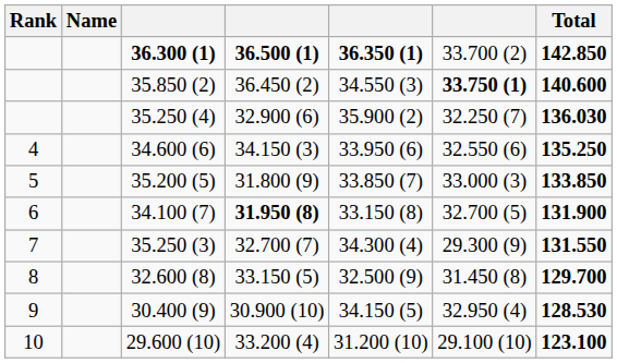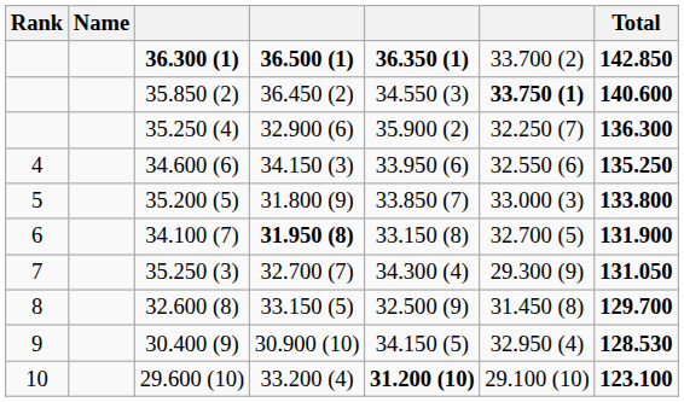 <table class="wikitable sortable" style="text-align:center">
 <tr>
 <th>Rank</th>
 <th>Name</th>
 <th></th>
 <th></th>
 <th></th>
 <th></th>
 <th>Total</th>
 </tr>
 <tr>
 <td></td>
 <td align=left></td>
 <td><strong>36.300 (1)</strong></td>
 <td><strong>36.500 (1)</strong></td>
 <td><strong>36.350 (1)</strong></td>
 <td>33.700 (2)</td>
 <td><strong>142.850</strong></td>
 </tr>
 <tr>
 <td></td>
 <td align=left></td>
 <td>35.850 (2)</td>
 <td>36.450 (2)</td>
 <td>34.550 (3)</td>
 <td><strong>33.750 (1)</strong></td>
 <td><strong>140.600</strong></td>
 </tr>
 <tr>
 <td></td>
 <td align=left></td>
 <td>35.250 (4)</td>
 <td>32.900 (6)</td>
 <td>35.900 (2)</td>
 <td>32.250 (7)</td>
-<td><strong>136.030</strong></td>
+<td><strong>136.300</strong></td>
 </tr>
 <tr>
 <td>4</td>
 <td align=left></td>
 <td>34.600 (6)</td>
 <td>34.150 (3)</td>
 <td>33.950 (6)</td>
 <td>32.550 (6)</td>
 <td><strong>135.250</strong></td>
 </tr>
 <tr>
 <td>5</td>
 <td align="left"></td>
 <td>35.200 (5)</td>
 <td>31.800 (9)</td>
 <td>33.850 (7)</td>
 <td>33.000 (3)</td>
-<td><strong>133.850</strong></td>
+<td><strong>133.800</strong></td>
 </tr>
 <tr>
 <td>6</td>
 <td align="left"></td>
 <td>34.100 (7)</td>
 <td><strong>31.950 (8)</strong></td>
 <td>33.150 (8)</td>
 <td>32.700 (5)</td>
 <td><strong>131.900</strong></td>
 </tr>
 <tr>
 <td>7</td>
 <td align=left></td>
 <td>35.250 (3)</td>
 <td>32.700 (7)</td>
 <td>34.300 (4)</td>
 <td>29.300 (9)</td>
-<td><strong>131.550</strong></td>
+<td><strong>131.050</strong></td>
 </tr>
 <tr>
 <td>8</td>
 <td align=left></td>
 <td>32.600 (8)</td>
 <td>33.150 (5)</td>
 <td>32.500 (9)</td>
 <td>31.450 (8)</td>
 <td><strong>129.700</strong></td>
 </tr>
 <tr>
 <td>9</td>
 <td align="left"></td>
 <td>30.400 (9)</td>
 <td>30.900 (10)</td>
 <td>34.150 (5)</td>
 <td>32.950 (4)</td>
 <td><strong>128.530</strong></td>
 </tr>
 <tr>
 <td>10</td>
 <td align=left></td>
 <td>29.600 (10)</td>
 <td>33.200 (4)</td>
-<td>31.200 (10)</td>
+<td><strong>31.200 (10)</strong></td>
 <td>29.100 (10)</td>
 <td><strong>123.100</strong></td>
 </tr>
 </table>
